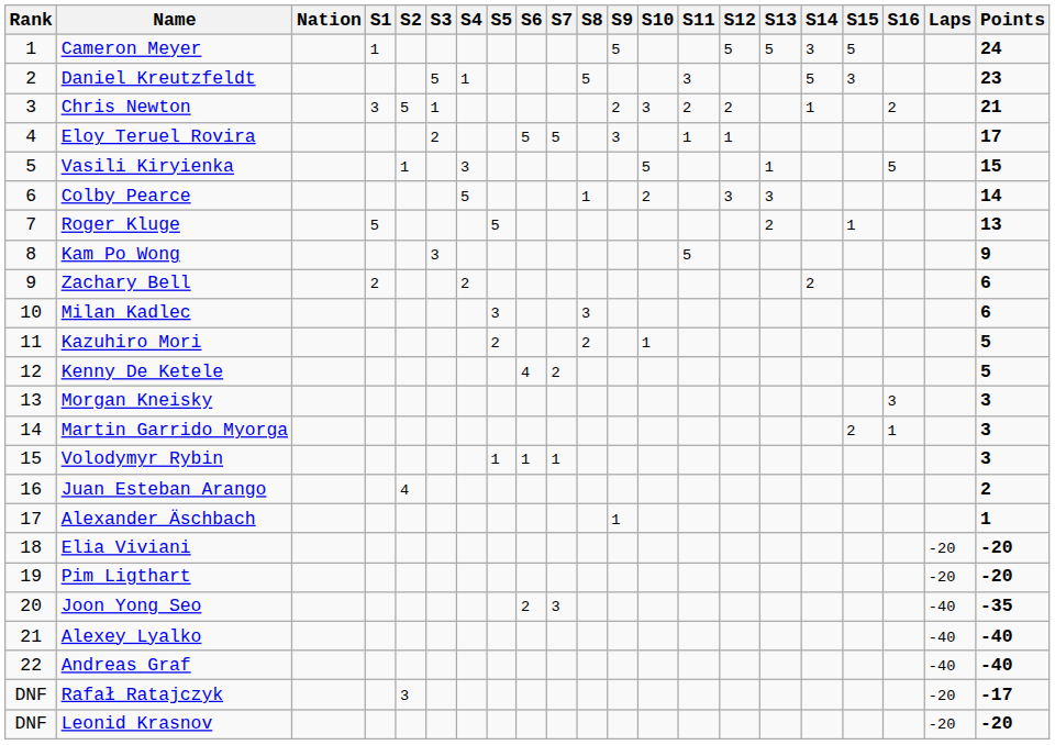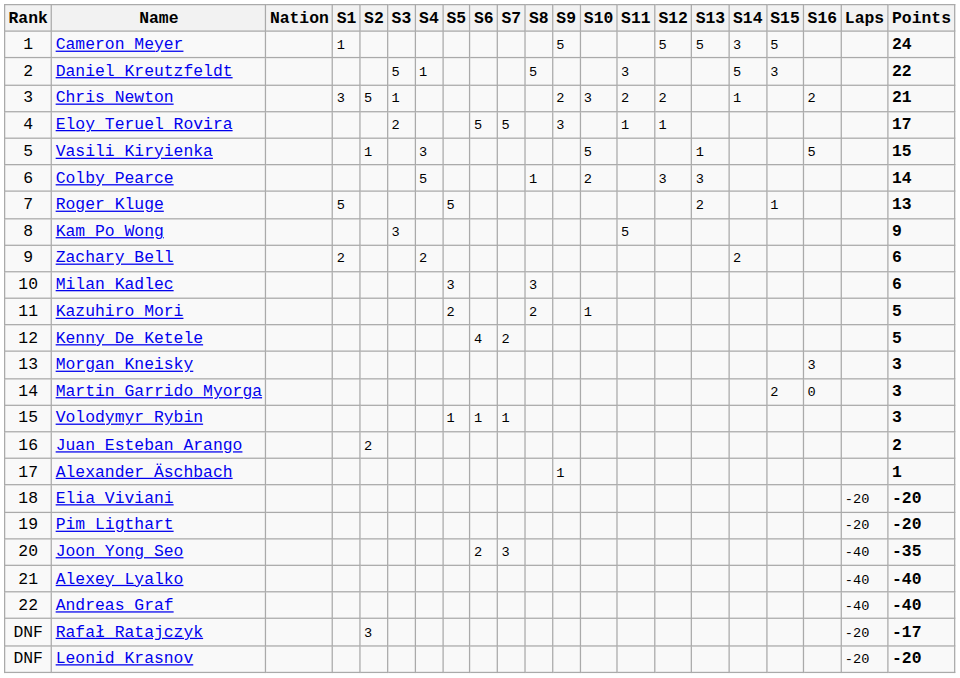 <table class=wikitable sortable style=text-align:center>
 <tr>
 <th>Rank</th>
 <th>Name</th>
 <th>Nation</th>
 <th>S1</th>
 <th>S2</th>
 <th>S3</th>
 <th>S4</th>
 <th>S5</th>
 <th>S6</th>
 <th>S7</th>
 <th>S8</th>
 <th>S9</th>
 <th>S10</th>
 <th>S11</th>
 <th>S12</th>
 <th>S13</th>
 <th>S14</th>
 <th>S15</th>
 <th>S16</th>
 <th>Laps</th>
 <th>Points</th>
 </tr>
 <tr>
 <td>1</td>
 <td align=left><a href='#'>Cameron Meyer</a></td>
 <td align=left></td>
 <td align=left><small>1</small></td>
 <td align=left><small></small></td>
 <td align=left><small></small></td>
 <td align=left><small></small></td>
 <td align=left><small></small></td>
 <td align=left><small></small></td>
 <td align=left><small></small></td>
 <td align=left><small></small></td>
 <td align=left><small>5</small></td>
 <td align=left><small></small></td>
 <td align=left><small></small></td>
 <td align=left><small>5</small></td>
 <td align=left><small>5</small></td>
 <td align=left><small>3</small></td>
 <td align=left><small>5</small></td>
 <td align=left><small></small></td>
 <td align=left><small></small></td>
 <td align=left><strong>24</strong></td>
 </tr>
 <tr>
 <td>2</td>
 <td align=left><a href='#'>Daniel Kreutzfeldt</a></td>
 <td align=left></td>
 <td align=left><small></small></td>
 <td align=left><small></small></td>
 <td align=left><small>5</small></td>
 <td align=left><small>1</small></td>
 <td align=left><small></small></td>
 <td align=left><small></small></td>
 <td align=left><small></small></td>
 <td align=left><small>5</small></td>
 <td align=left><small></small></td>
 <td align=left><small></small></td>
 <td align=left><small>3</small></td>
 <td align=left><small></small></td>
 <td align=left><small></small></td>
 <td align=left><small>5</small></td>
 <td align=left><small>3</small></td>
 <td align=left><small></small></td>
 <td align=left><small></small></td>
-<td align=left><strong>23</strong></td>
+<td align=left><strong>22</strong></td>
 </tr>
 <tr>
 <td>3</td>
 <td align=left><a href='#'>Chris Newton</a></td>
 <td align=left></td>
 <td align=left><small>3</small></td>
 <td align=left><small>5</small></td>
 <td align=left><small>1</small></td>
 <td align=left><small></small></td>
 <td align=left><small></small></td>
 <td align=left><small></small></td>
 <td align=left><small></small></td>
 <td align=left><small></small></td>
 <td align=left><small>2</small></td>
 <td align=left><small>3</small></td>
 <td align=left><small>2</small></td>
 <td align=left><small>2</small></td>
 <td align=left><small></small></td>
 <td align=left><small>1</small></td>
 <td align=left><small></small></td>
 <td align=left><small>2</small></td>
 <td align=left><small></small></td>
 <td align=left><strong>21</strong></td>
 </tr>
 <tr>
 <td>4</td>
 <td align=left><a href='#'>Eloy Teruel Rovira</a></td>
 <td align=left></td>
 <td align=left><small></small></td>
 <td align=left><small></small></td>
 <td align=left><small>2</small></td>
 <td align=left><small></small></td>
 <td align=left><small></small></td>
 <td align=left><small>5</small></td>
 <td align=left><small>5</small></td>
 <td align=left><small></small></td>
 <td align=left><small>3</small></td>
 <td align=left><small></small></td>
 <td align=left><small>1</small></td>
 <td align=left><small>1</small></td>
 <td align=left><small></small></td>
 <td align=left><small></small></td>
 <td align=left><small></small></td>
 <td align=left><small></small></td>
 <td align=left><small></small></td>
 <td align=left><strong>17</strong></td>
 </tr>
 <tr>
 <td>5</td>
 <td align=left><a href='#'>Vasili Kiryienka</a></td>
 <td align=left></td>
 <td align=left><small></small></td>
 <td align=left><small>1</small></td>
 <td align=left><small></small></td>
 <td align=left><small>3</small></td>
 <td align=left><small></small></td>
 <td align=left><small></small></td>
 <td align=left><small></small></td>
 <td align=left><small></small></td>
 <td align=left><small></small></td>
 <td align=left><small>5</small></td>
 <td align=left><small></small></td>
 <td align=left><small></small></td>
 <td align=left><small>1</small></td>
 <td align=left><small></small></td>
 <td align=left><small></small></td>
 <td align=left><small>5</small></td>
 <td align=left><small></small></td>
 <td align=left><strong>15</strong></td>
 </tr>
 <tr>
 <td>6</td>
 <td align=left><a href='#'>Colby Pearce</a></td>
 <td align=left></td>
 <td align=left><small></small></td>
 <td align=left><small></small></td>
 <td align=left><small></small></td>
 <td align=left><small>5</small></td>
 <td align=left><small></small></td>
 <td align=left><small></small></td>
 <td align=left><small></small></td>
 <td align=left><small>1</small></td>
 <td align=left><small></small></td>
 <td align=left><small>2</small></td>
 <td align=left><small></small></td>
 <td align=left><small>3</small></td>
 <td align=left><small>3</small></td>
 <td align=left><small></small></td>
 <td align=left><small></small></td>
 <td align=left><small></small></td>
 <td align=left><small></small></td>
 <td align=left><strong>14</strong></td>
 </tr>
 <tr>
 <td>7</td>
 <td align=left><a href='#'>Roger Kluge</a></td>
 <td align=left></td>
 <td align=left><small>5</small></td>
 <td align=left><small></small></td>
 <td align=left><small></small></td>
 <td align=left><small></small></td>
 <td align=left><small>5</small></td>
 <td align=left><small></small></td>
 <td align=left><small></small></td>
 <td align=left><small></small></td>
 <td align=left><small></small></td>
 <td align=left><small></small></td>
 <td align=left><small></small></td>
 <td align=left><small></small></td>
 <td align=left><small>2</small></td>
 <td align=left><small></small></td>
 <td align=left><small>1</small></td>
 <td align=left><small></small></td>
 <td align=left><small></small></td>
 <td align=left><strong>13</strong></td>
 </tr>
 <tr>
 <td>8</td>
 <td align=left><a href='#'>Kam Po Wong</a></td>
 <td align=left></td>
 <td align=left><small></small></td>
 <td align=left><small></small></td>
 <td align=left><small>3</small></td>
 <td align=left><small></small></td>
 <td align=left><small></small></td>
 <td align=left><small></small></td>
 <td align=left><small></small></td>
 <td align=left><small></small></td>
 <td align=left><small></small></td>
 <td align=left><small></small></td>
 <td align=left><small>5</small></td>
 <td align=left><small></small></td>
 <td align=left><small></small></td>
 <td align=left><small></small></td>
 <td align=left><small></small></td>
 <td align=left><small></small></td>
 <td align=left><small></small></td>
 <td align=left><strong>9</strong></td>
 </tr>
 <tr>
 <td>9</td>
 <td align=left><a href='#'>Zachary Bell</a></td>
 <td align=left></td>
 <td align=left><small>2</small></td>
 <td align=left><small></small></td>
 <td align=left><small></small></td>
 <td align=left><small>2</small></td>
 <td align=left><small></small></td>
 <td align=left><small></small></td>
 <td align=left><small></small></td>
 <td align=left><small></small></td>
 <td align=left><small></small></td>
 <td align=left><small></small></td>
 <td align=left><small></small></td>
 <td align=left><small></small></td>
 <td align=left><small></small></td>
 <td align=left><small>2</small></td>
 <td align=left><small></small></td>
 <td align=left><small></small></td>
 <td align=left><small></small></td>
 <td align=left><strong>6</strong></td>
 </tr>
 <tr>
 <td>10</td>
 <td align=left><a href='#'>Milan Kadlec</a></td>
 <td align=left></td>
 <td align=left><small></small></td>
 <td align=left><small></small></td>
 <td align=left><small></small></td>
 <td align=left><small></small></td>
 <td align=left><small>3</small></td>
 <td align=left><small></small></td>
 <td align=left><small></small></td>
 <td align=left><small>3</small></td>
 <td align=left><small></small></td>
 <td align=left><small></small></td>
 <td align=left><small></small></td>
 <td align=left><small></small></td>
 <td align=left><small></small></td>
 <td align=left><small></small></td>
 <td align=left><small></small></td>
 <td align=left><small></small></td>
 <td align=left><small></small></td>
 <td align=left><strong>6</strong></td>
 </tr>
 <tr>
 <td>11</td>
 <td align=left><a href='#'>Kazuhiro Mori</a></td>
 <td align=left></td>
 <td align=left><small></small></td>
 <td align=left><small></small></td>
 <td align=left><small></small></td>
 <td align=left><small></small></td>
 <td align=left><small>2</small></td>
 <td align=left><small></small></td>
 <td align=left><small></small></td>
 <td align=left><small>2</small></td>
 <td align=left><small></small></td>
 <td align=left><small>1</small></td>
 <td align=left><small></small></td>
 <td align=left><small></small></td>
 <td align=left><small></small></td>
 <td align=left><small></small></td>
 <td align=left><small></small></td>
 <td align=left><small></small></td>
 <td align=left><small></small></td>
 <td align=left><strong>5</strong></td>
 </tr>
 <tr>
 <td>12</td>
 <td align=left><a href='#'>Kenny De Ketele</a></td>
 <td align=left></td>
 <td align=left><small></small></td>
 <td align=left><small></small></td>
 <td align=left><small></small></td>
 <td align=left><small></small></td>
 <td align=left><small></small></td>
 <td align=left><small>4</small></td>
 <td align=left><small>2</small></td>
 <td align=left><small></small></td>
 <td align=left><small></small></td>
 <td align=left><small></small></td>
 <td align=left><small></small></td>
 <td align=left><small></small></td>
 <td align=left><small></small></td>
 <td align=left><small></small></td>
 <td align=left><small></small></td>
 <td align=left><small></small></td>
 <td align=left><small></small></td>
 <td align=left><strong>5</strong></td>
 </tr>
 <tr>
 <td>13</td>
 <td align=left><a href='#'>Morgan Kneisky</a></td>
 <td align=left></td>
 <td align=left><small></small></td>
 <td align=left><small></small></td>
 <td align=left><small></small></td>
 <td align=left><small></small></td>
 <td align=left><small></small></td>
 <td align=left><small></small></td>
 <td align=left><small></small></td>
 <td align=left><small></small></td>
 <td align=left><small></small></td>
 <td align=left><small></small></td>
 <td align=left><small></small></td>
 <td align=left><small></small></td>
 <td align=left><small></small></td>
 <td align=left><small></small></td>
 <td align=left><small></small></td>
 <td align=left><small>3</small></td>
 <td align=left><small></small></td>
 <td align=left><strong>3</strong></td>
 </tr>
 <tr>
 <td>14</td>
 <td align=left><a href='#'>Martin Garrido Myorga</a></td>
 <td align=left></td>
 <td align=left><small></small></td>
 <td align=left><small></small></td>
 <td align=left><small></small></td>
 <td align=left><small></small></td>
 <td align=left><small></small></td>
 <td align=left><small></small></td>
 <td align=left><small></small></td>
 <td align=left><small></small></td>
 <td align=left><small></small></td>
 <td align=left><small></small></td>
 <td align=left><small></small></td>
 <td align=left><small></small></td>
 <td align=left><small></small></td>
 <td align=left><small></small></td>
 <td align=left><small>2</small></td>
-<td align=left><small>1</small></td>
+<td align=left><small>0</small></td>
 <td align=left><small></small></td>
 <td align=left><strong>3</strong></td>
 </tr>
 <tr>
 <td>15</td>
 <td align=left><a href='#'>Volodymyr Rybin</a></td>
 <td align=left></td>
 <td align=left><small></small></td>
 <td align=left><small></small></td>
 <td align=left><small></small></td>
 <td align=left><small></small></td>
 <td align=left><small>1</small></td>
 <td align=left><small>1</small></td>
 <td align=left><small>1</small></td>
 <td align=left><small></small></td>
 <td align=left><small></small></td>
 <td align=left><small></small></td>
 <td align=left><small></small></td>
 <td align=left><small></small></td>
 <td align=left><small></small></td>
 <td align=left><small></small></td>
 <td align=left><small></small></td>
 <td align=left><small></small></td>
 <td align=left><small></small></td>
 <td align=left><strong>3</strong></td>
 </tr>
 <tr>
 <td>16</td>
 <td align=left><a href='#'>Juan Esteban Arango</a></td>
 <td align=left></td>
 <td align=left><small></small></td>
-<td align=left><small>4</small></td>
+<td align=left><small>2</small></td>
 <td align=left><small></small></td>
 <td align=left><small></small></td>
 <td align=left><small></small></td>
 <td align=left><small></small></td>
 <td align=left><small></small></td>
 <td align=left><small></small></td>
 <td align=left><small></small></td>
 <td align=left><small></small></td>
 <td align=left><small></small></td>
 <td align=left><small></small></td>
 <td align=left><small></small></td>
 <td align=left><small></small></td>
 <td align=left><small></small></td>
 <td align=left><small></small></td>
 <td align=left><small></small></td>
 <td align=left><strong>2</strong></td>
 </tr>
 <tr>
 <td>17</td>
 <td align=left><a href='#'>Alexander Äschbach</a></td>
 <td align=left></td>
 <td align=left><small></small></td>
 <td align=left><small></small></td>
 <td align=left><small></small></td>
 <td align=left><small></small></td>
 <td align=left><small></small></td>
 <td align=left><small></small></td>
 <td align=left><small></small></td>
 <td align=left><small></small></td>
 <td align=left><small>1</small></td>
 <td align=left><small></small></td>
 <td align=left><small></small></td>
 <td align=left><small></small></td>
 <td align=left><small></small></td>
 <td align=left><small></small></td>
 <td align=left><small></small></td>
 <td align=left><small></small></td>
 <td align=left><small></small></td>
 <td align=left><strong>1</strong></td>
 </tr>
 <tr>
 <td>18</td>
 <td align=left><a href='#'>Elia Viviani</a></td>
 <td align=left></td>
 <td align=left><small></small></td>
 <td align=left><small></small></td>
 <td align=left><small></small></td>
 <td align=left><small></small></td>
 <td align=left><small></small></td>
 <td align=left><small></small></td>
 <td align=left><small></small></td>
 <td align=left><small></small></td>
 <td align=left><small></small></td>
 <td align=left><small></small></td>
 <td align=left><small></small></td>
 <td align=left><small></small></td>
 <td align=left><small></small></td>
 <td align=left><small></small></td>
 <td align=left><small></small></td>
 <td align=left><small></small></td>
 <td align=left><small>-20</small></td>
 <td align=left><strong>-20</strong></td>
 </tr>
 <tr>
 <td>19</td>
 <td align=left><a href='#'>Pim Ligthart</a></td>
 <td align=left></td>
 <td align=left><small></small></td>
 <td align=left><small></small></td>
 <td align=left><small></small></td>
 <td align=left><small></small></td>
 <td align=left><small></small></td>
 <td align=left><small></small></td>
 <td align=left><small></small></td>
 <td align=left><small></small></td>
 <td align=left><small></small></td>
 <td align=left><small></small></td>
 <td align=left><small></small></td>
 <td align=left><small></small></td>
 <td align=left><small></small></td>
 <td align=left><small></small></td>
 <td align=left><small></small></td>
 <td align=left><small></small></td>
 <td align=left><small>-20</small></td>
 <td align=left><strong>-20</strong></td>
 </tr>
 <tr>
 <td>20</td>
 <td align=left><a href='#'>Joon Yong Seo</a></td>
 <td align=left></td>
 <td align=left><small></small></td>
 <td align=left><small></small></td>
 <td align=left><small></small></td>
 <td align=left><small></small></td>
 <td align=left><small></small></td>
 <td align=left><small>2</small></td>
 <td align=left><small>3</small></td>
 <td align=left><small></small></td>
 <td align=left><small></small></td>
 <td align=left><small></small></td>
 <td align=left><small></small></td>
 <td align=left><small></small></td>
 <td align=left><small></small></td>
 <td align=left><small></small></td>
 <td align=left><small></small></td>
 <td align=left><small></small></td>
 <td align=left><small>-40</small></td>
 <td align=left><strong>-35</strong></td>
 </tr>
 <tr>
 <td>21</td>
 <td align=left><a href='#'>Alexey Lyalko</a></td>
 <td align=left></td>
 <td align=left><small></small></td>
 <td align=left><small></small></td>
 <td align=left><small></small></td>
 <td align=left><small></small></td>
 <td align=left><small></small></td>
 <td align=left><small></small></td>
 <td align=left><small></small></td>
 <td align=left><small></small></td>
 <td align=left><small></small></td>
 <td align=left><small></small></td>
 <td align=left><small></small></td>
 <td align=left><small></small></td>
 <td align=left><small></small></td>
 <td align=left><small></small></td>
 <td align=left><small></small></td>
 <td align=left><small></small></td>
 <td align=left><small>-40</small></td>
 <td align=left><strong>-40</strong></td>
 </tr>
 <tr>
 <td>22</td>
 <td align=left><a href='#'>Andreas Graf</a></td>
 <td align=left></td>
 <td align=left><small></small></td>
 <td align=left><small></small></td>
 <td align=left><small></small></td>
 <td align=left><small></small></td>
 <td align=left><small></small></td>
 <td align=left><small></small></td>
 <td align=left><small></small></td>
 <td align=left><small></small></td>
 <td align=left><small></small></td>
 <td align=left><small></small></td>
 <td align=left><small></small></td>
 <td align=left><small></small></td>
 <td align=left><small></small></td>
 <td align=left><small></small></td>
 <td align=left><small></small></td>
 <td align=left><small></small></td>
 <td align=left><small>-40</small></td>
 <td align=left><strong>-40</strong></td>
 </tr>
 <tr>
 <td>DNF</td>
 <td align=left><a href='#'>Rafał Ratajczyk</a></td>
 <td align=left></td>
 <td align=left><small></small></td>
 <td align=left><small>3</small></td>
 <td align=left><small></small></td>
 <td align=left><small></small></td>
 <td align=left><small></small></td>
 <td align=left><small></small></td>
 <td align=left><small></small></td>
 <td align=left><small></small></td>
 <td align=left><small></small></td>
 <td align=left><small></small></td>
 <td align=left><small></small></td>
 <td align=left><small></small></td>
 <td align=left><small></small></td>
 <td align=left><small></small></td>
 <td align=left><small></small></td>
 <td align=left><small></small></td>
 <td align=left><small>-20</small></td>
 <td align=left><strong>-17</strong></td>
 </tr>
 <tr>
 <td>DNF</td>
 <td align=left><a href='#'>Leonid Krasnov</a></td>
 <td align=left></td>
 <td align=left><small></small></td>
 <td align=left><small></small></td>
 <td align=left><small></small></td>
 <td align=left><small></small></td>
 <td align=left><small></small></td>
 <td align=left><small></small></td>
 <td align=left><small></small></td>
 <td align=left><small></small></td>
 <td align=left><small></small></td>
 <td align=left><small></small></td>
 <td align=left><small></small></td>
 <td align=left><small></small></td>
 <td align=left><small></small></td>
 <td align=left><small></small></td>
 <td align=left><small></small></td>
 <td align=left><small></small></td>
 <td align=left><small>-20</small></td>
 <td align=left><strong>-20</strong></td>
 </tr>
 </table>
